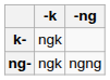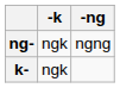 <table class="wikitable" style=text-align:center>
 <tr>
 <th></th>
 <th>-k</th>
 <th>-ng</th>
 </tr>
 <tr>
+<th>ng-</th>
+<td>ngk</td>
+<td>ngng</td>
+</tr>
+<tr>
 <th>k-</th>
 <td>ngk</td>
 <td></td>
 </tr>
-<tr>
-<th>ng-</th>
-<td>ngk</td>
-<td>ngng</td>
-</tr>
 </table>
